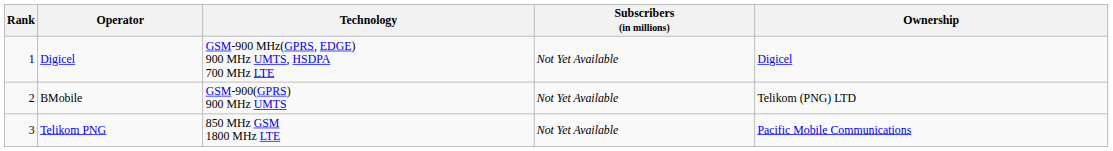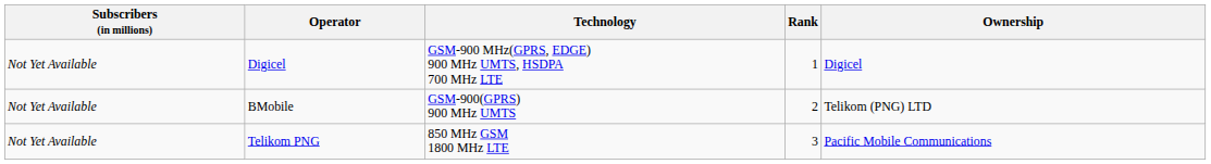 <table class="wikitable">
 <tr>
-<th style="width:3%;">Rank</th>
+<th style="width:20%;">Subscribers<br><small>(in millions)</small></th>
 <th style="width:15%;">Operator</th>
 <th style="width:30%;">Technology</th>
-<th style="width:20%;">Subscribers<br><small>(in millions)</small></th>
+<th style="width:3%;">Rank</th>
 <th style="width:32%;">Ownership</th>
 </tr>
 <tr>
-<td align=right>1</td>
+<td><em>Not Yet Available</em></td>
 <td><a href='#'>Digicel</a></td>
 <td><a href='#'>GSM</a>-900 MHz(<a href='#'>GPRS</a>, <a href='#'>EDGE</a>)<br>900 MHz <a href='#'>UMTS</a>, <a href='#'>HSDPA</a><br>700 MHz <a href='#'>LTE</a></td>
-<td><em>Not Yet Available</em></td>
+<td align=right>1</td>
 <td><a href='#'>Digicel</a></td>
 </tr>
 <tr>
-<td align=right>2</td>
+<td><em>Not Yet Available</em></td>
 <td>BMobile</td>
 <td><a href='#'>GSM</a>-900(<a href='#'>GPRS</a>)<br>900 MHz <a href='#'>UMTS</a></td>
-<td><em>Not Yet Available</em></td>
+<td align=right>2</td>
 <td>Telikom (PNG) LTD</td>
 </tr>
 <tr>
-<td align=right>3</td>
+<td><em>Not Yet Available</em></td>
 <td><a href='#'>Telikom PNG</a></td>
 <td>850 MHz <a href='#'>GSM</a><br>1800 MHz <a href='#'>LTE</a></td>
-<td><em>Not Yet Available</em></td>
+<td align=right>3</td>
 <td><a href='#'>Pacific Mobile Communications</a></td>
 </tr>
 </table>
